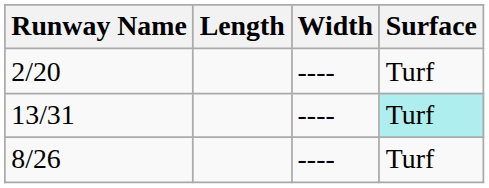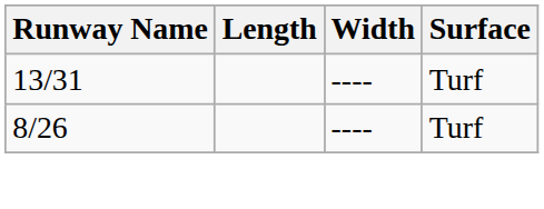 <table class="wikitable">
 <tr>
 <th>Runway Name</th>
 <th>Length</th>
 <th>Width</th>
 <th>Surface</th>
 </tr>
 <tr>
-<td>2/20</td>
+<td>13/31</td>
 <td></td>
 <td>----</td>
 <td>Turf</td>
-</tr>
-<tr>
-<td>13/31</td>
-<td></td>
-<td>----</td>
-<td style="background: paleturquoise;">Turf</td>
 </tr>
 <tr>
 <td>8/26</td>
 <td></td>
 <td>----</td>
 <td>Turf</td>
 </tr>
 </table>
